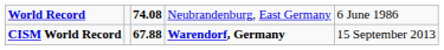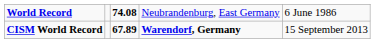 <table class="wikitable">
 <tr>
 <td><strong><a href='#'>World Record</a></strong></td>
 <td></td>
 <td><strong>74.08</strong></td>
 <td><a href='#'>Neubrandenburg</a>, <a href='#'>East Germany</a></td>
 <td>6 June 1986</td>
 </tr>
 <tr>
 <td><strong><a href='#'>CISM</a> World Record</strong></td>
 <td></td>
-<td><strong>67.88</strong></td>
+<td><strong>67.89</strong></td>
 <td><strong><a href='#'>Warendorf</a>, Germany</strong></td>
 <td>15 September 2013</td>
 </tr>
 </table>
